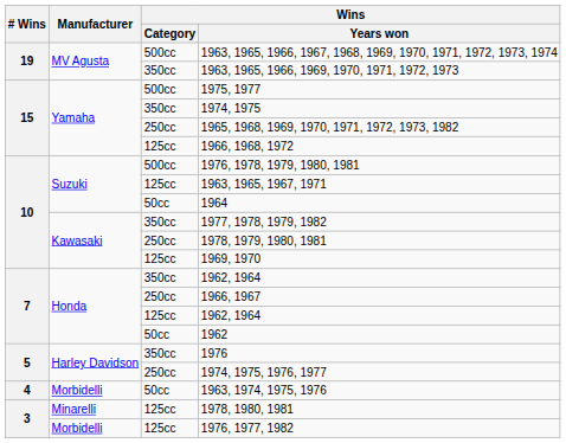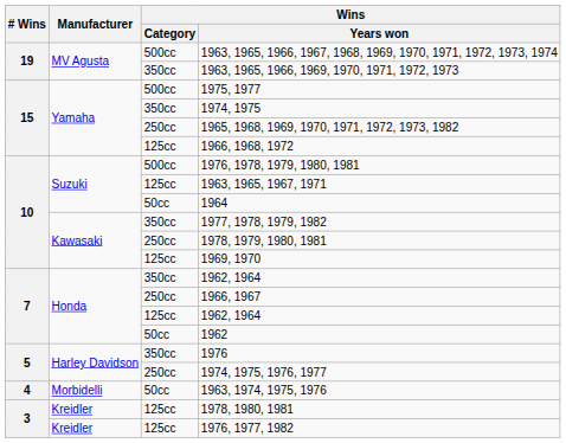 <table class="wikitable" style="font-size: 95%;">
 <tr>
 <th rowspan=2># Wins</th>
 <th rowspan=2>Manufacturer</th>
 <th colspan=2>Wins</th>
 </tr>
 <tr>
 <th>Category</th>
 <th>Years won</th>
 </tr>
 <tr>
 <th rowspan=2>19</th>
 <td rowspan=2> <a href='#'>MV Agusta</a></td>
 <td>500cc</td>
 <td>1963, 1965, 1966, 1967, 1968, 1969, 1970, 1971, 1972, 1973, 1974</td>
 </tr>
 <tr>
 <td>350cc</td>
 <td>1963, 1965, 1966, 1969, 1970, 1971, 1972, 1973</td>
 </tr>
 <tr>
 <th rowspan=4>15</th>
 <td rowspan=4> <a href='#'>Yamaha</a></td>
 <td>500cc</td>
 <td>1975, 1977</td>
 </tr>
 <tr>
 <td>350cc</td>
 <td>1974, 1975</td>
 </tr>
 <tr>
 <td>250cc</td>
 <td>1965, 1968, 1969, 1970, 1971, 1972, 1973, 1982</td>
 </tr>
 <tr>
 <td>125cc</td>
 <td>1966, 1968, 1972</td>
 </tr>
 <tr>
 <th rowspan=6>10</th>
 <td rowspan=3> <a href='#'>Suzuki</a></td>
 <td>500cc</td>
 <td>1976, 1978, 1979, 1980, 1981</td>
 </tr>
 <tr>
 <td>125cc</td>
 <td>1963, 1965, 1967, 1971</td>
 </tr>
 <tr>
 <td>50cc</td>
 <td>1964</td>
 </tr>
 <tr>
 <td rowspan=3> <a href='#'>Kawasaki</a></td>
 <td>350cc</td>
 <td>1977, 1978, 1979, 1982</td>
 </tr>
 <tr>
 <td>250cc</td>
 <td>1978, 1979, 1980, 1981</td>
 </tr>
 <tr>
 <td>125cc</td>
 <td>1969, 1970</td>
 </tr>
 <tr>
 <th rowspan=4>7</th>
 <td rowspan=4> <a href='#'>Honda</a></td>
 <td>350cc</td>
 <td>1962, 1964</td>
 </tr>
 <tr>
 <td>250cc</td>
 <td>1966, 1967</td>
 </tr>
 <tr>
 <td>125cc</td>
 <td>1962, 1964</td>
 </tr>
 <tr>
 <td>50cc</td>
 <td>1962</td>
 </tr>
 <tr>
 <th rowspan=2>5</th>
 <td rowspan=2> <a href='#'>Harley Davidson</a></td>
 <td>350cc</td>
 <td>1976</td>
 </tr>
 <tr>
 <td>250cc</td>
 <td>1974, 1975, 1976, 1977</td>
 </tr>
 <tr>
 <th>4</th>
 <td> <a href='#'>Morbidelli</a></td>
 <td>50cc</td>
 <td>1963, 1974, 1975, 1976</td>
 </tr>
 <tr>
 <th rowspan=2>3</th>
-<td> <a href='#'>Minarelli</a></td>
+<td> <a href='#'>Kreidler</a></td>
 <td>125cc</td>
 <td>1978, 1980, 1981</td>
 </tr>
 <tr>
-<td> <a href='#'>Morbidelli</a></td>
+<td> <a href='#'>Kreidler</a></td>
 <td>125cc</td>
 <td>1976, 1977, 1982</td>
 </tr>
 </table>
